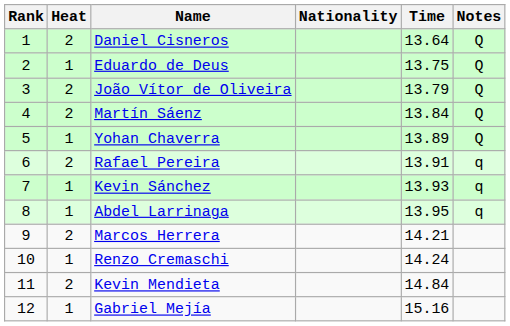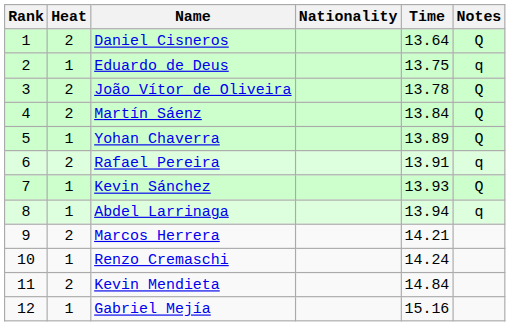 <table class="wikitable sortable" style="text-align:center">
 <tr>
 <th>Rank</th>
 <th>Heat</th>
 <th>Name</th>
 <th>Nationality</th>
 <th>Time</th>
 <th>Notes</th>
 </tr>
 <tr bgcolor=ccffcc>
 <td>1</td>
 <td>2</td>
 <td align=left><a href='#'>Daniel Cisneros</a></td>
 <td align=left></td>
 <td>13.64</td>
 <td>Q</td>
 </tr>
 <tr bgcolor=ccffcc>
 <td>2</td>
 <td>1</td>
 <td align=left><a href='#'>Eduardo de Deus</a></td>
 <td align=left></td>
 <td>13.75</td>
-<td>Q</td>
+<td>q</td>
 </tr>
 <tr bgcolor=ccffcc>
 <td>3</td>
 <td>2</td>
 <td align=left><a href='#'>João Vítor de Oliveira</a></td>
 <td align=left></td>
-<td>13.79</td>
+<td>13.78</td>
 <td>Q</td>
 </tr>
 <tr bgcolor=ccffcc>
 <td>4</td>
 <td>2</td>
 <td align=left><a href='#'>Martín Sáenz</a></td>
 <td align=left></td>
 <td>13.84</td>
 <td>Q</td>
 </tr>
 <tr bgcolor=ccffcc>
 <td>5</td>
 <td>1</td>
 <td align=left><a href='#'>Yohan Chaverra</a></td>
 <td align=left></td>
 <td>13.89</td>
 <td>Q <strong></strong></td>
 </tr>
 <tr bgcolor=ddffdd>
 <td>6</td>
 <td>2</td>
 <td align=left><a href='#'>Rafael Pereira</a></td>
 <td align=left></td>
 <td>13.91</td>
 <td>q</td>
 </tr>
 <tr bgcolor=ccffcc>
 <td>7</td>
 <td>1</td>
 <td align=left><a href='#'>Kevin Sánchez</a></td>
 <td align=left></td>
 <td>13.93</td>
-<td>q</td>
+<td>Q</td>
 </tr>
 <tr bgcolor=ddffdd>
 <td>8</td>
 <td>1</td>
 <td align=left><a href='#'>Abdel Larrinaga</a></td>
 <td align=left></td>
-<td>13.95</td>
+<td>13.94</td>
 <td>q</td>
 </tr>
 <tr>
 <td>9</td>
 <td>2</td>
 <td align=left><a href='#'>Marcos Herrera</a></td>
 <td align=left></td>
 <td>14.21</td>
 <td></td>
 </tr>
 <tr>
 <td>10</td>
 <td>1</td>
 <td align=left><a href='#'>Renzo Cremaschi</a></td>
 <td align=left></td>
 <td>14.24</td>
 <td></td>
 </tr>
 <tr>
 <td>11</td>
 <td>2</td>
 <td align=left><a href='#'>Kevin Mendieta</a></td>
 <td align=left></td>
 <td>14.84</td>
 <td></td>
 </tr>
 <tr>
 <td>12</td>
 <td>1</td>
 <td align=left><a href='#'>Gabriel Mejía</a></td>
 <td align=left></td>
 <td>15.16</td>
 <td></td>
 </tr>
 </table>
